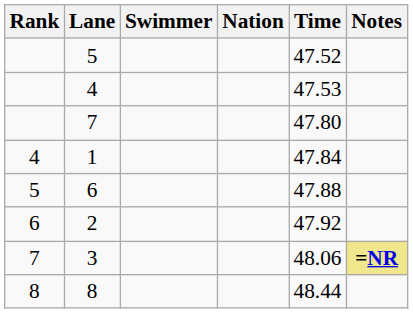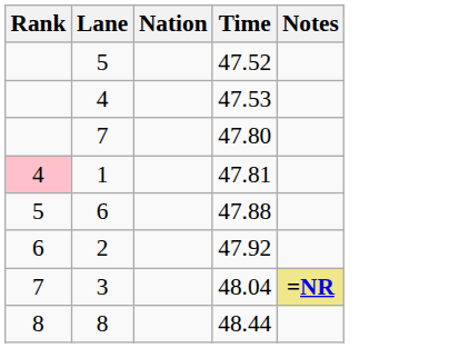 <table class="wikitable sortable" style="text-align:center">
 <tr>
 <th>Rank</th>
 <th>Lane</th>
-<th>Swimmer</th>
 <th>Nation</th>
 <th>Time</th>
 <th>Notes</th>
 </tr>
 <tr>
 <td></td>
 <td>5</td>
 <td align=left></td>
-<td align=left></td>
 <td>47.52</td>
 <td></td>
 </tr>
 <tr>
 <td></td>
 <td>4</td>
-<td align=left></td>
 <td align=left></td>
 <td>47.53</td>
 <td></td>
 </tr>
 <tr>
 <td></td>
 <td>7</td>
 <td align=left></td>
-<td align=left></td>
 <td>47.80</td>
 <td></td>
 </tr>
 <tr>
-<td>4</td>
+<td style="background: pink;">4</td>
 <td>1</td>
 <td align=left></td>
-<td align=left></td>
-<td>47.84</td>
+<td>47.81</td>
 <td></td>
 </tr>
 <tr>
 <td>5</td>
 <td>6</td>
-<td align=left></td>
 <td align=left></td>
 <td>47.88</td>
 <td></td>
 </tr>
 <tr>
 <td>6</td>
 <td>2</td>
 <td align=left></td>
-<td align=left></td>
 <td>47.92</td>
 <td></td>
 </tr>
 <tr>
 <td>7</td>
 <td>3</td>
 <td align=left></td>
-<td align=left></td>
-<td>48.06</td>
+<td>48.04</td>
 <td style="background: khaki;"><strong>=<a href='#'>NR</a></strong></td>
 </tr>
 <tr>
 <td>8</td>
 <td>8</td>
 <td align=left></td>
-<td align=left></td>
 <td>48.44</td>
 <td></td>
 </tr>
 </table>
